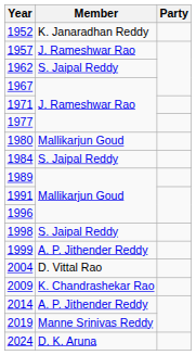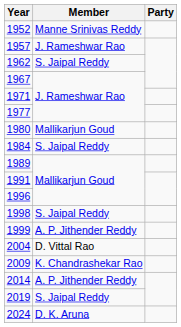 <table class="wikitable sortable">
 <tr>
 <th>Year</th>
 <th>Member</th>
 <th colspan="2">Party</th>
 </tr>
 <tr>
 <td><a href='#'>1952</a></td>
-<td>K. Janaradhan Reddy</td>
+<td><a href='#'>Manne Srinivas Reddy</a></td>
 <td></td>
 </tr>
 <tr>
 <td><a href='#'>1957</a></td>
 <td><a href='#'>J. Rameshwar Rao</a></td>
 </tr>
 <tr>
 <td><a href='#'>1962</a></td>
 <td><a href='#'>S. Jaipal Reddy</a></td>
 </tr>
 <tr>
 <td><a href='#'>1967</a></td>
 <td rowspan="3"><a href='#'>J. Rameshwar Rao</a></td>
 </tr>
 <tr>
 <td><a href='#'>1971</a></td>
 <td></td>
 </tr>
 <tr>
 <td><a href='#'>1977</a></td>
 <td></td>
 </tr>
 <tr>
 <td><a href='#'>1980</a></td>
 <td><a href='#'>Mallikarjun Goud</a></td>
 </tr>
 <tr>
 <td><a href='#'>1984</a></td>
 <td><a href='#'>S. Jaipal Reddy</a></td>
 <td></td>
 </tr>
 <tr>
 <td><a href='#'>1989</a></td>
 <td rowspan="3"><a href='#'>Mallikarjun Goud</a></td>
 <td></td>
 </tr>
 <tr>
 <td><a href='#'>1991</a></td>
 </tr>
 <tr>
 <td><a href='#'>1996</a></td>
 </tr>
 <tr>
 <td><a href='#'>1998</a></td>
 <td><a href='#'>S. Jaipal Reddy</a></td>
 <td></td>
 </tr>
 <tr>
 <td><a href='#'>1999</a></td>
 <td><a href='#'>A. P. Jithender Reddy</a></td>
 <td></td>
 </tr>
 <tr>
 <td><a href='#'>2004</a></td>
 <td>D. Vittal Rao</td>
 <td></td>
 </tr>
 <tr>
 <td><a href='#'>2009</a></td>
 <td><a href='#'>K. Chandrashekar Rao</a></td>
 <td></td>
 </tr>
 <tr>
 <td><a href='#'>2014</a></td>
 <td><a href='#'>A. P. Jithender Reddy</a></td>
 </tr>
 <tr>
 <td><a href='#'>2019</a></td>
-<td><a href='#'>Manne Srinivas Reddy</a></td>
+<td><a href='#'>S. Jaipal Reddy</a></td>
 </tr>
 <tr>
 <td><a href='#'>2024</a></td>
 <td><a href='#'>D. K. Aruna</a></td>
 <td></td>
 </tr>
 </table>
